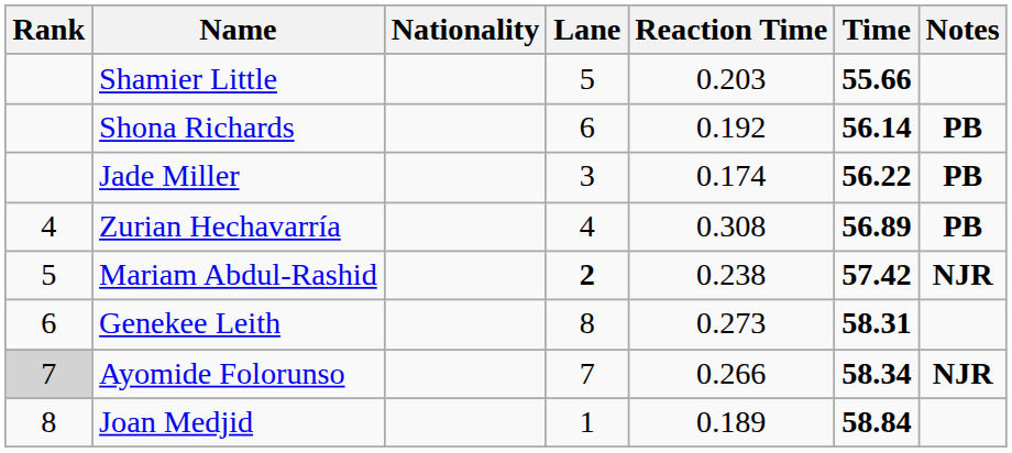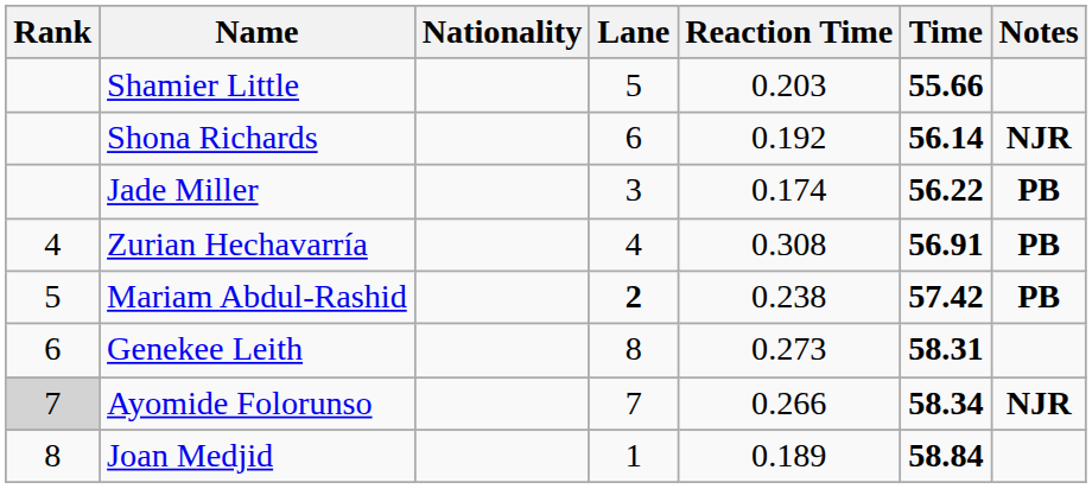 <table class="wikitable sortable" style="text-align:center">
 <tr>
 <th>Rank</th>
 <th>Name</th>
 <th>Nationality</th>
 <th>Lane</th>
 <th>Reaction Time</th>
 <th>Time</th>
 <th>Notes</th>
 </tr>
 <tr>
 <td></td>
 <td align=left><a href='#'>Shamier Little</a></td>
 <td align=left></td>
 <td>5</td>
 <td>0.203</td>
 <td><strong>55.66</strong></td>
 <td></td>
 </tr>
 <tr>
 <td></td>
 <td align=left><a href='#'>Shona Richards</a></td>
 <td align=left></td>
 <td>6</td>
 <td>0.192</td>
 <td><strong>56.14</strong></td>
-<td><strong>PB</strong></td>
+<td><strong>NJR</strong></td>
 </tr>
 <tr>
 <td></td>
 <td align=left><a href='#'>Jade Miller</a></td>
 <td align=left></td>
 <td>3</td>
 <td>0.174</td>
 <td><strong>56.22</strong></td>
 <td><strong>PB</strong></td>
 </tr>
 <tr>
 <td>4</td>
 <td align=left><a href='#'>Zurian Hechavarría</a></td>
 <td align=left></td>
 <td>4</td>
 <td>0.308</td>
-<td><strong>56.89</strong></td>
+<td><strong>56.91</strong></td>
 <td><strong>PB</strong></td>
 </tr>
 <tr>
 <td>5</td>
 <td align=left><a href='#'>Mariam Abdul-Rashid</a></td>
 <td align=left></td>
 <td><strong>2</strong></td>
 <td>0.238</td>
 <td><strong>57.42</strong></td>
-<td><strong>NJR</strong></td>
+<td><strong>PB</strong></td>
 </tr>
 <tr>
 <td>6</td>
 <td align=left><a href='#'>Genekee Leith</a></td>
 <td align=left></td>
 <td>8</td>
 <td>0.273</td>
 <td><strong>58.31</strong></td>
 <td></td>
 </tr>
 <tr>
 <td style="background: lightgrey;">7</td>
 <td align=left><a href='#'>Ayomide Folorunso</a></td>
 <td align=left></td>
 <td>7</td>
 <td>0.266</td>
 <td><strong>58.34</strong></td>
 <td><strong>NJR</strong></td>
 </tr>
 <tr>
 <td>8</td>
 <td align=left><a href='#'>Joan Medjid</a></td>
 <td align=left></td>
 <td>1</td>
 <td>0.189</td>
 <td><strong>58.84</strong></td>
 <td></td>
 </tr>
 </table>
